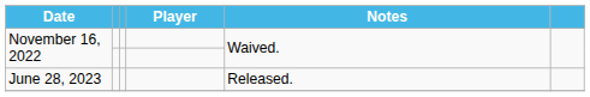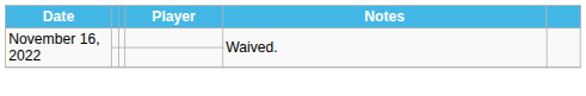 <table class="wikitable sortable">
 <tr>
 <th style="background:#42b7e6; color:#fff; width:110px;" data-sort-type="date" scope="col">Date</th>
 <th style="background:#42b7e6; color:#fff;" scope="col"></th>
 <th style="background:#42b7e6; color:#fff;" scope="col"></th>
 <th style="background:#42b7e6; color:#fff; width:100px;" scope="col">Player</th>
 <th style="background:#42b7e6; color:#fff; width:350px;" scope="col">Notes</th>
 <th style="background:#42b7e6; color:#fff; width:30px;" scope="col"></th>
 </tr>
 <tr>
 <td rowspan=2>November 16, 2022</td>
 <td></td>
 <td></td>
 <td></td>
 <td rowspan=2>Waived.</td>
 <td rowspan=2></td>
 </tr>
 <tr>
 <td></td>
 <td></td>
 <td></td>
 </tr>
 <tr>
-<td>June 28, 2023</td>
-<td></td>
-<td></td>
-<td></td>
-<td>Released.</td>
-<td></td>
-</tr>
-<tr>
 </tr>
 </table>
